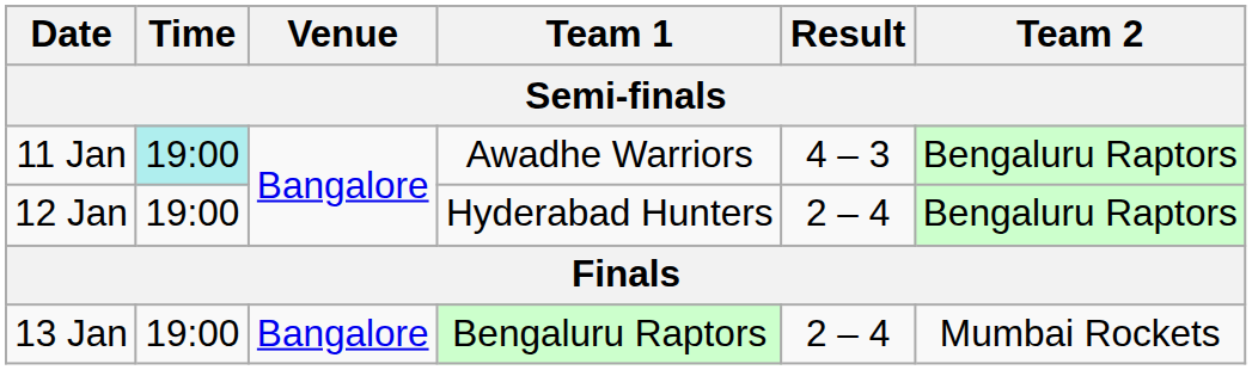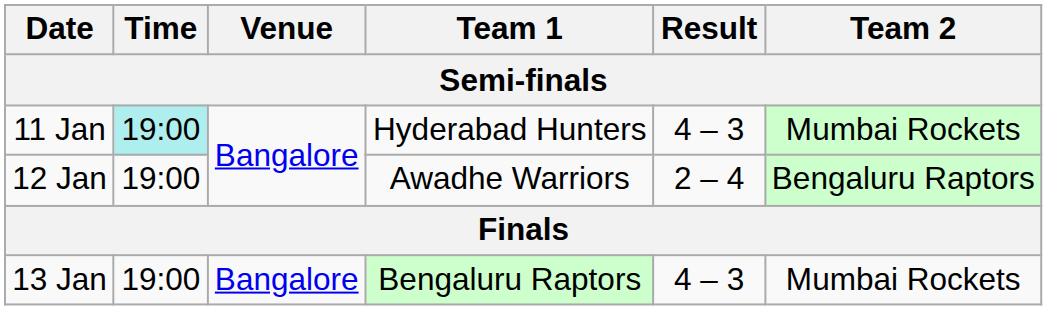 <table class="wikitable" style="text-align: center;">
 <tr>
 <th>Date</th>
 <th>Time</th>
 <th>Venue</th>
 <th>Team 1</th>
 <th>Result</th>
 <th>Team 2</th>
 </tr>
 <tr>
 <th colspan="6">Semi-finals</th>
 </tr>
 <tr>
 <td>11 Jan</td>
 <td style="background: paleturquoise;">19:00</td>
 <td rowspan="2"><a href='#'>Bangalore</a></td>
-<td>Awadhe Warriors</td>
+<td>Hyderabad Hunters</td>
 <td>4 – 3</td>
-<td style="background:#cfc;">Bengaluru Raptors</td>
+<td style="background:#cfc;">Mumbai Rockets</td>
 </tr>
 <tr>
 <td>12 Jan</td>
 <td>19:00</td>
-<td>Hyderabad Hunters</td>
+<td>Awadhe Warriors</td>
 <td>2 – 4</td>
 <td style="background:#cfc;">Bengaluru Raptors</td>
 </tr>
 <tr>
 <th colspan="6">Finals</th>
 </tr>
 <tr>
 <td>13 Jan</td>
 <td>19:00</td>
 <td><a href='#'>Bangalore</a></td>
 <td style="background:#cfc;">Bengaluru Raptors</td>
-<td>2 – 4</td>
+<td>4 – 3</td>
 <td>Mumbai Rockets</td>
 </tr>
 </table>
